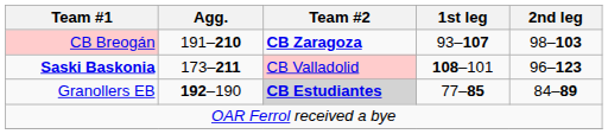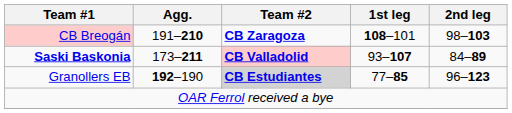 <table class=wikitable style="text-align:center">
 <tr>
 <th width=150>Team #1</th>
 <th width=100>Agg.</th>
 <th width=150>Team #2</th>
 <th width=88>1st leg</th>
 <th width=88>2nd leg</th>
 </tr>
 <tr>
 <td align=right bgcolor=#ffcccc><a href='#'>CB Breogán</a></td>
 <td>191–<strong>210</strong></td>
 <td align=left><strong><a href='#'>CB Zaragoza</a></strong></td>
-<td>93–<strong>107</strong></td>
+<td><strong>108</strong>–101</td>
 <td>98–<strong>103</strong></td>
 </tr>
 <tr>
 <td align=right><strong><a href='#'>Saski Baskonia</a></strong></td>
 <td>173–<strong>211</strong></td>
-<td align=left bgcolor=#ffcccc><a href='#'>CB Valladolid</a></td>
-<td><strong>108</strong>–101</td>
-<td>96–<strong>123</strong></td>
+<td align=left bgcolor=#ffcccc><strong><a href='#'>CB Valladolid</a></strong></td>
+<td>93–<strong>107</strong></td>
+<td>84–<strong>89</strong></td>
 </tr>
 <tr>
 <td align=right><a href='#'>Granollers EB</a></td>
 <td><strong>192</strong>–190</td>
 <td align=left style="background: lightgrey;"><strong><a href='#'>CB Estudiantes</a></strong></td>
 <td>77–<strong>85</strong></td>
-<td>84–<strong>89</strong></td>
+<td>96–<strong>123</strong></td>
 </tr>
 <tr>
 <td colspan=5><em><a href='#'>OAR Ferrol</a> received a bye</em></td>
 </tr>
 <tr>
 </tr>
 </table>
